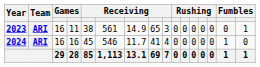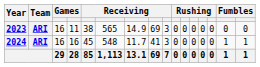 <table class="wikitable" style="text-align:center;">
 <tr>
 <th rowspan="2">Year</th>
 <th rowspan="2">Team</th>
 <th colspan="2">Games</th>
 <th colspan="5">Receiving</th>
 <th colspan="5">Rushing</th>
 <th colspan="2">Fumbles</th>
 </tr>
 <tr>
 <th></th>
 <th></th>
 <th></th>
 <th></th>
 <th></th>
 <th></th>
 <th></th>
 <th></th>
 <th></th>
 <th></th>
 <th></th>
 <th></th>
 <th></th>
 <th></th>
 </tr>
 <tr>
 <th><a href='#'>2023</a></th>
 <th><a href='#'>ARI</a></th>
 <td>16</td>
 <td>11</td>
 <td>38</td>
-<td>561</td>
+<td>565</td>
 <td>14.9</td>
-<td>65</td>
+<td>69</td>
 <td>3</td>
 <td>0</td>
 <td>0</td>
 <td>0</td>
 <td>0</td>
 <td>0</td>
 <td>0</td>
-<td>1</td>
+<td>0</td>
 </tr>
 <tr>
 <th><a href='#'>2024</a></th>
 <th><a href='#'>ARI</a></th>
 <td>16</td>
 <td>16</td>
 <td>45</td>
-<td>546</td>
+<td>548</td>
 <td>11.7</td>
 <td>41</td>
-<td>4</td>
+<td>3</td>
 <td>0</td>
 <td>0</td>
 <td>0</td>
 <td>0</td>
 <td>0</td>
 <td>1</td>
-<td>0</td>
+<td>1</td>
 </tr>
 <tr>
 <th colspan="2"></th>
 <th>29</th>
 <th>28</th>
 <th>85</th>
 <th>1,113</th>
 <th>13.1</th>
 <th>69</th>
 <th>7</th>
 <th>0</th>
 <th>0</th>
 <th>0</th>
 <th>0</th>
 <th>0</th>
 <th>1</th>
 <th>1</th>
 </tr>
 </table>
